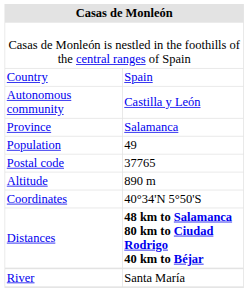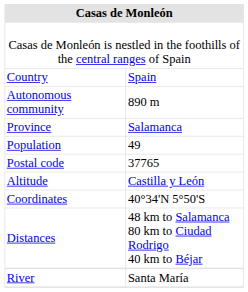 <table cellpadding="2" style="float: right; width: 307px; background: #e3e3e3; margin-left: 1em; border-spacing: 1px;">
 <tr>
 <th align="center" colspan="2" style="background: #e3e3e3;"><strong>Casas de Monleón</strong></th>
 </tr>
 <tr --- bgcolor="#FFFFFF">
 <td align="center" colspan="2"><br>Casas de Monleón is nestled in the foothills of the <a href='#'>central ranges</a> of Spain<br></td>
 </tr>
 <tr --- bgcolor="#FFFFFF">
 <td><a href='#'>Country</a></td>
 <td><a href='#'>Spain</a></td>
 </tr>
 <tr --- bgcolor="#FFFFFF">
 <td><a href='#'>Autonomous community</a></td>
-<td><a href='#'>Castilla y León</a></td>
+<td>890 m</td>
 </tr>
 <tr --- bgcolor="#FFFFFF">
 <td><a href='#'>Province</a></td>
 <td><a href='#'>Salamanca</a></td>
 </tr>
 <tr --- bgcolor="#FFFFFF">
 <td><a href='#'>Population</a></td>
 <td>49</td>
 </tr>
 <tr --- bgcolor="#FFFFFF">
 <td><a href='#'>Postal code</a></td>
 <td>37765</td>
 </tr>
 <tr --- bgcolor="#FFFFFF">
 <td><a href='#'>Altitude</a></td>
-<td>890 m</td>
+<td><a href='#'>Castilla y León</a></td>
 </tr>
 <tr --- bgcolor="#FFFFFF">
 <td><a href='#'>Coordinates</a></td>
 <td>40°34'N 5°50'S</td>
 </tr>
 <tr --- bgcolor="#FFFFFF">
 <td><a href='#'>Distances</a></td>
-<td><strong>48 km to <a href='#'>Salamanca</a><br>80 km to <a href='#'>Ciudad Rodrigo</a><br>40 km to <a href='#'>Béjar</a></strong></td>
+<td>48 km to <a href='#'>Salamanca</a><br>80 km to <a href='#'>Ciudad Rodrigo</a><br>40 km to <a href='#'>Béjar</a></td>
 </tr>
 <tr --- bgcolor="#FFFFFF">
 </tr>
 <tr --- bgcolor="#FFFFFF">
 <td><a href='#'>River</a></td>
 <td>Santa María</td>
 </tr>
 <tr --- bgcolor="#FFFFFF">
 </tr>
 </table>
